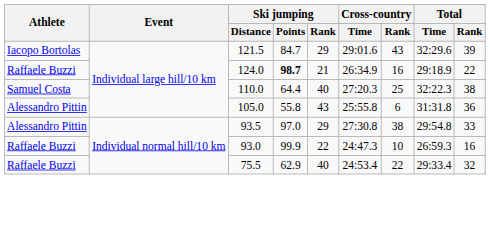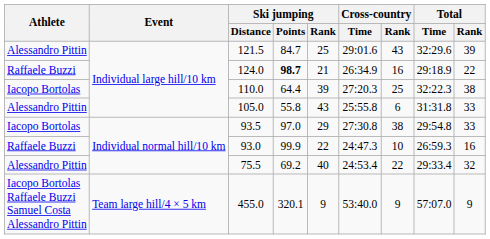 <table class=wikitable style=font-size:90%;text-align:center>
 <tr>
 <th rowspan=2>Athlete</th>
 <th rowspan=2>Event</th>
 <th colspan=3>Ski jumping</th>
 <th colspan=2>Cross-country</th>
 <th colspan=2>Total</th>
 </tr>
 <tr style="font-size:95%">
 <th>Distance</th>
 <th>Points</th>
 <th>Rank</th>
 <th>Time</th>
 <th>Rank</th>
 <th>Time</th>
 <th>Rank</th>
 </tr>
 <tr>
-<td align=left><a href='#'>Iacopo Bortolas</a></td>
+<td align=left><a href='#'>Alessandro Pittin</a></td>
 <td align=left rowspan=4><a href='#'>Individual large hill/10 km</a></td>
 <td>121.5</td>
 <td>84.7</td>
-<td>29</td>
+<td>25</td>
 <td>29:01.6</td>
 <td>43</td>
 <td>32:29.6</td>
 <td>39</td>
 </tr>
 <tr>
 <td align=left><a href='#'>Raffaele Buzzi</a></td>
 <td>124.0</td>
 <td><strong>98.7</strong></td>
 <td>21</td>
 <td>26:34.9</td>
 <td>16</td>
 <td>29:18.9</td>
 <td>22</td>
 </tr>
 <tr>
-<td align=left><a href='#'>Samuel Costa</a></td>
+<td align=left><a href='#'>Iacopo Bortolas</a></td>
 <td>110.0</td>
 <td>64.4</td>
-<td>40</td>
+<td>39</td>
 <td>27:20.3</td>
 <td>25</td>
 <td>32:22.3</td>
 <td>38</td>
 </tr>
 <tr>
 <td align=left><a href='#'>Alessandro Pittin</a></td>
 <td>105.0</td>
 <td>55.8</td>
 <td>43</td>
 <td>25:55.8</td>
 <td>6</td>
 <td>31:31.8</td>
-<td>36</td>
+<td>33</td>
 </tr>
 <tr>
-<td align=left><a href='#'>Alessandro Pittin</a></td>
+<td align=left><a href='#'>Iacopo Bortolas</a></td>
 <td align=left rowspan=3><a href='#'>Individual normal hill/10 km</a></td>
 <td>93.5</td>
 <td>97.0</td>
 <td>29</td>
 <td>27:30.8</td>
 <td>38</td>
 <td>29:54.8</td>
 <td>33</td>
 </tr>
 <tr>
 <td align=left><a href='#'>Raffaele Buzzi</a></td>
 <td>93.0</td>
 <td>99.9</td>
 <td>22</td>
 <td>24:47.3</td>
 <td>10</td>
 <td>26:59.3</td>
 <td>16</td>
 </tr>
 <tr>
-<td align=left><a href='#'>Raffaele Buzzi</a></td>
+<td align=left><a href='#'>Alessandro Pittin</a></td>
 <td>75.5</td>
-<td>62.9</td>
+<td>69.2</td>
 <td>40</td>
 <td>24:53.4</td>
 <td>22</td>
 <td>29:33.4</td>
 <td>32</td>
 </tr>
+<tr>
+<td align=left><a href='#'>Iacopo Bortolas</a><br><a href='#'>Raffaele Buzzi</a><br><a href='#'>Samuel Costa</a><br><a href='#'>Alessandro Pittin</a></td>
+<td align=left><a href='#'>Team large hill/4 × 5 km</a></td>
+<td>455.0</td>
+<td>320.1</td>
+<td>9</td>
+<td>53:40.0</td>
+<td>9</td>
+<td>57:07.0</td>
+<td>9</td>
+</tr>
 </table>
